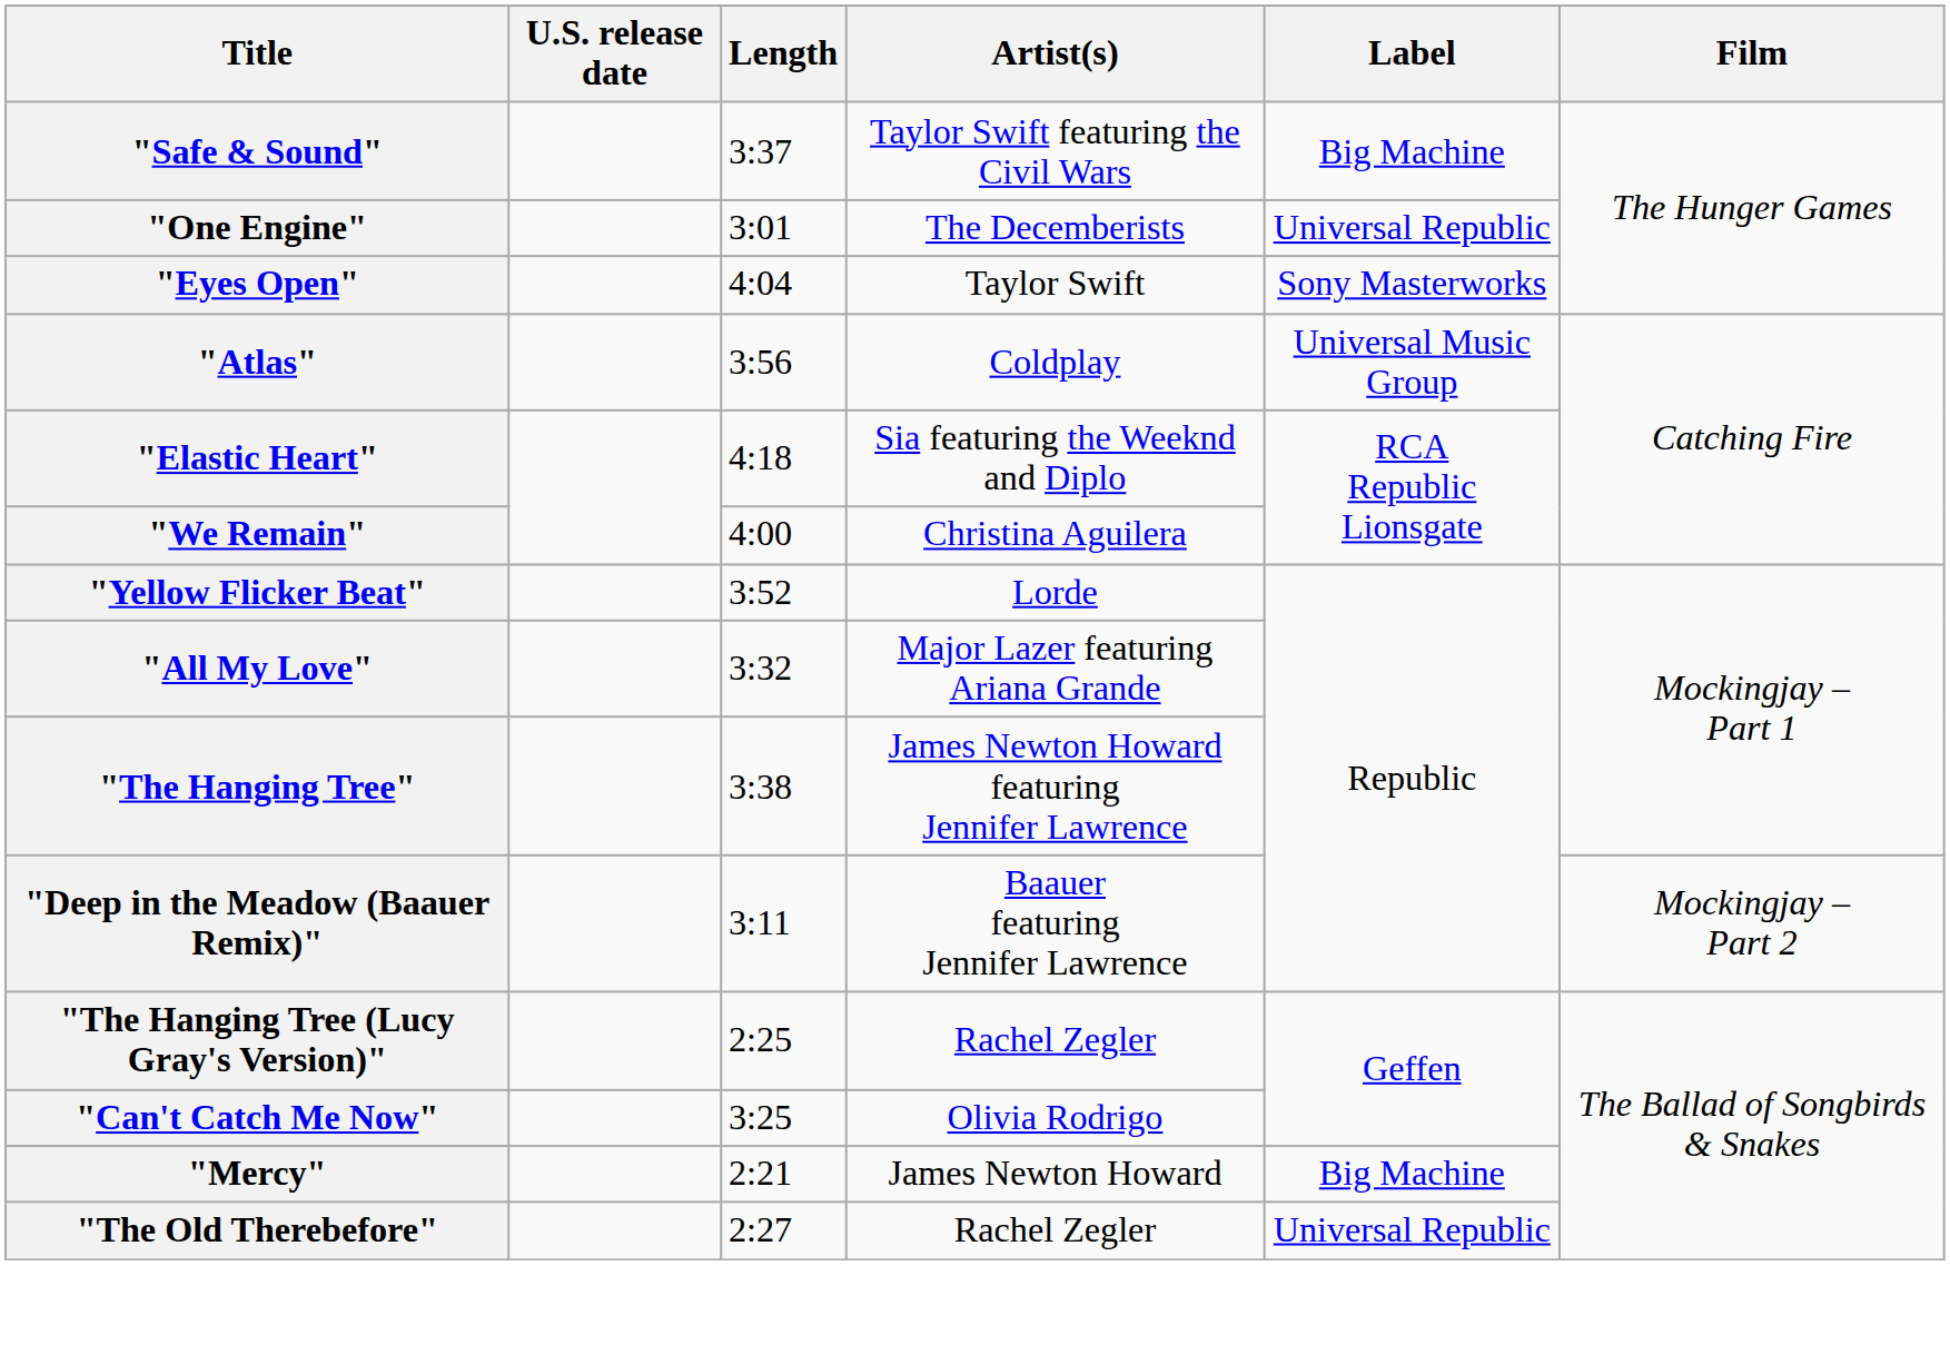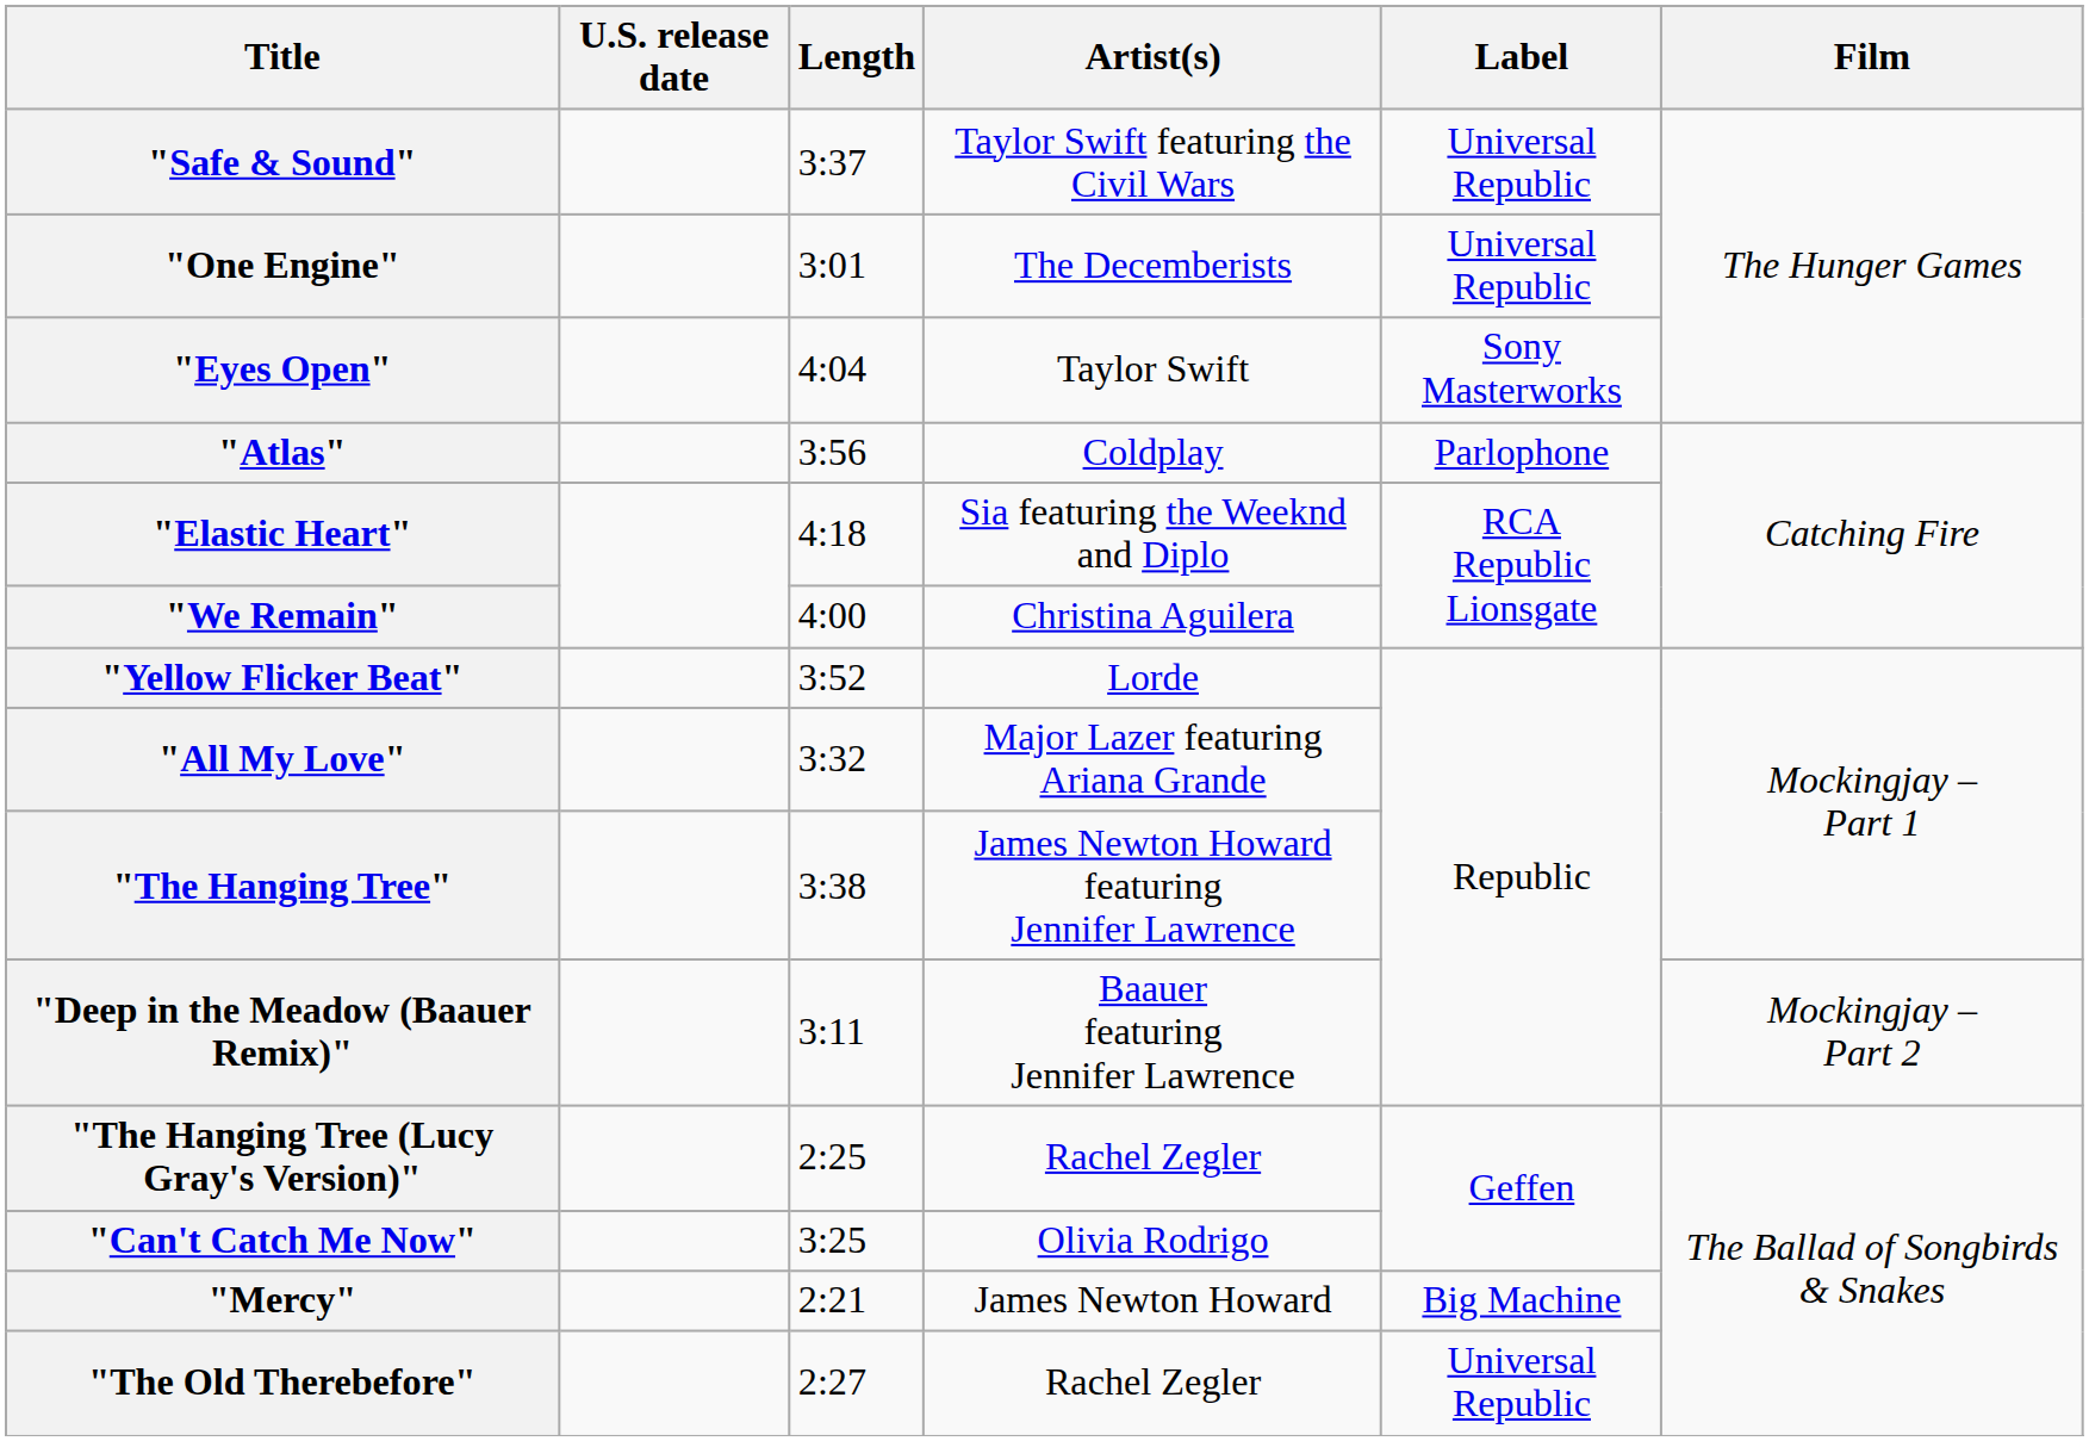 <table class="wikitable plainrowheaders">
 <tr>
 <th scope="col">Title</th>
 <th scope="col">U.S. release date</th>
 <th scope="col">Length</th>
 <th scope="col">Artist(s)</th>
 <th scope="col">Label</th>
 <th scope="col">Film</th>
 </tr>
 <tr>
 <th scope="row">"<a href='#'>Safe & Sound</a>"</th>
 <td></td>
 <td>3:37</td>
 <td style="text-align: center"><a href='#'>Taylor Swift</a> featuring <a href='#'>the Civil Wars</a></td>
-<td style="text-align: center"><a href='#'>Big Machine</a></td>
+<td style="text-align: center"><a href='#'>Universal Republic</a></td>
 <td rowspan="3" style="text-align: center"><em>The Hunger Games</em></td>
 </tr>
 <tr>
 <th scope="row">"One Engine"</th>
 <td></td>
 <td>3:01</td>
 <td style="text-align: center"><a href='#'>The Decemberists</a></td>
 <td style="text-align: center"><a href='#'>Universal Republic</a></td>
 </tr>
 <tr>
 <th scope="row">"<a href='#'>Eyes Open</a>"</th>
 <td></td>
 <td>4:04</td>
 <td style="text-align: center">Taylor Swift</td>
 <td style="text-align: center"><a href='#'>Sony Masterworks</a></td>
 </tr>
 <tr>
 <th scope="row">"<a href='#'>Atlas</a>"</th>
 <td></td>
 <td>3:56</td>
 <td style="text-align: center"><a href='#'>Coldplay</a></td>
-<td style="text-align: center"><a href='#'>Universal Music Group</a></td>
+<td style="text-align: center"><a href='#'>Parlophone</a></td>
 <td rowspan="3" style="text-align: center"><em>Catching Fire</em></td>
 </tr>
 <tr>
 <th scope="row">"<a href='#'>Elastic Heart</a>"</th>
 <td rowspan="2"></td>
 <td>4:18</td>
 <td style="text-align: center"><a href='#'>Sia</a> featuring  <a href='#'>the Weeknd</a> and <a href='#'>Diplo</a></td>
 <td rowspan="2" style="text-align: center"><a href='#'>RCA</a><br><a href='#'>Republic</a><br><a href='#'>Lionsgate</a></td>
 </tr>
 <tr>
 <th scope="row">"<a href='#'>We Remain</a>"</th>
 <td>4:00</td>
 <td style="text-align: center"><a href='#'>Christina Aguilera</a></td>
 </tr>
 <tr>
 <th scope="row">"<a href='#'>Yellow Flicker Beat</a>"</th>
 <td></td>
 <td>3:52</td>
 <td style="text-align: center"><a href='#'>Lorde</a></td>
 <td rowspan="4" style="text-align: center">Republic</td>
 <td rowspan="3" style="text-align: center"><em>Mockingjay – <br> Part 1</em></td>
 </tr>
 <tr>
 <th scope="row">"<a href='#'>All My Love</a>"</th>
 <td></td>
 <td>3:32</td>
 <td style="text-align: center"><a href='#'>Major Lazer</a> featuring <br> <a href='#'>Ariana Grande</a></td>
 </tr>
 <tr>
 <th scope="row">"<a href='#'>The Hanging Tree</a>"</th>
 <td></td>
 <td>3:38</td>
 <td style="text-align: center"><a href='#'>James Newton Howard</a> <br> featuring <br> <a href='#'>Jennifer Lawrence</a></td>
 </tr>
 <tr>
 <th scope="row">"Deep in the Meadow (Baauer Remix)"</th>
 <td></td>
 <td>3:11</td>
 <td style="text-align: center"><a href='#'>Baauer</a> <br> featuring <br> Jennifer Lawrence</td>
 <td style="text-align: center"><em>Mockingjay – <br> Part 2</em></td>
 </tr>
 <tr>
 <th scope="row">"The Hanging Tree (Lucy Gray's Version)"</th>
 <td></td>
 <td>2:25</td>
 <td style="text-align: center"><a href='#'>Rachel Zegler</a></td>
 <td rowspan="2" style="text-align: center"><a href='#'>Geffen</a></td>
 <td rowspan="4" style="text-align: center"><em>The Ballad of Songbirds & Snakes</em></td>
 </tr>
 <tr>
 <th scope="row">"<a href='#'>Can't Catch Me Now</a>"</th>
 <td></td>
 <td>3:25</td>
 <td style="text-align: center"><a href='#'>Olivia Rodrigo</a></td>
 </tr>
 <tr>
 <th scope="row">"Mercy"</th>
 <td></td>
 <td>2:21</td>
 <td style="text-align: center">James Newton Howard</td>
 <td style="text-align: center"><a href='#'>Big Machine</a></td>
 </tr>
 <tr>
 <th scope="row">"The Old Therebefore"</th>
 <td></td>
 <td>2:27</td>
 <td style="text-align: center">Rachel Zegler</td>
 <td style="text-align: center"><a href='#'>Universal Republic</a></td>
 </tr>
 <tr>
 </tr>
 </table>
